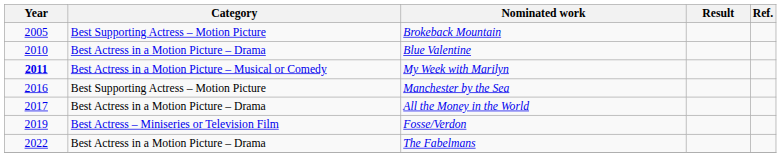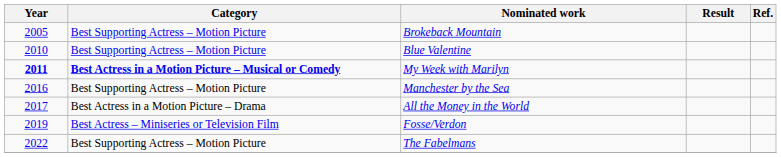 <table class=wikitable>
 <tr>
 <th scope="col" style="width:5em;">Year</th>
 <th scope="col" style="width:28em;">Category</th>
 <th scope="col" style="width:24em;">Nominated work</th>
 <th scope="col" style="width:5em;">Result</th>
 <th>Ref.</th>
 </tr>
 <tr>
 <td style="text-align:center;"><a href='#'>2005</a></td>
 <td><a href='#'>Best Supporting Actress – Motion Picture</a></td>
 <td><em><a href='#'>Brokeback Mountain</a></em></td>
 <td></td>
 <td style="text-align:center;"></td>
 </tr>
 <tr>
 <td style="text-align:center;"><a href='#'>2010</a></td>
-<td><a href='#'>Best Actress in a Motion Picture – Drama</a></td>
+<td><a href='#'>Best Supporting Actress – Motion Picture</a></td>
 <td><em><a href='#'>Blue Valentine</a></em></td>
 <td></td>
 <td style="text-align:center;"></td>
 </tr>
 <tr>
 <td style="text-align:center;"><strong><a href='#'>2011</a></strong></td>
-<td><a href='#'>Best Actress in a Motion Picture – Musical or Comedy</a></td>
+<td><strong><a href='#'>Best Actress in a Motion Picture – Musical or Comedy</a></strong></td>
 <td><em><a href='#'>My Week with Marilyn</a></em></td>
 <td></td>
 <td style="text-align:center;"></td>
 </tr>
 <tr>
 <td style="text-align:center;"><a href='#'>2016</a></td>
 <td>Best Supporting Actress – Motion Picture</td>
 <td><em><a href='#'>Manchester by the Sea</a></em></td>
 <td></td>
 <td style="text-align:center;"></td>
 </tr>
 <tr>
 <td style="text-align:center;"><a href='#'>2017</a></td>
 <td>Best Actress in a Motion Picture – Drama</td>
 <td><em><a href='#'>All the Money in the World</a></em></td>
 <td></td>
 <td style="text-align:center;"></td>
 </tr>
 <tr>
 <td style="text-align:center;"><a href='#'>2019</a></td>
 <td><a href='#'>Best Actress – Miniseries or Television Film</a></td>
 <td><em><a href='#'>Fosse/Verdon</a></em></td>
 <td></td>
 <td style="text-align:center;"></td>
 </tr>
 <tr>
 <td style="text-align:center;"><a href='#'>2022</a></td>
-<td>Best Actress in a Motion Picture – Drama</td>
+<td>Best Supporting Actress – Motion Picture</td>
 <td><em><a href='#'>The Fabelmans</a></em></td>
 <td></td>
 <td style="text-align:center;"></td>
 </tr>
 <tr>
 </tr>
 </table>
